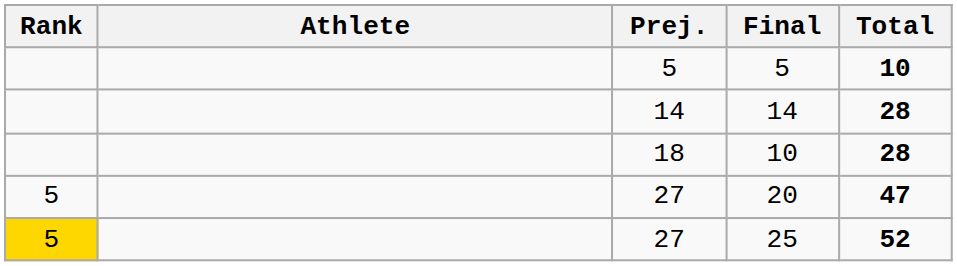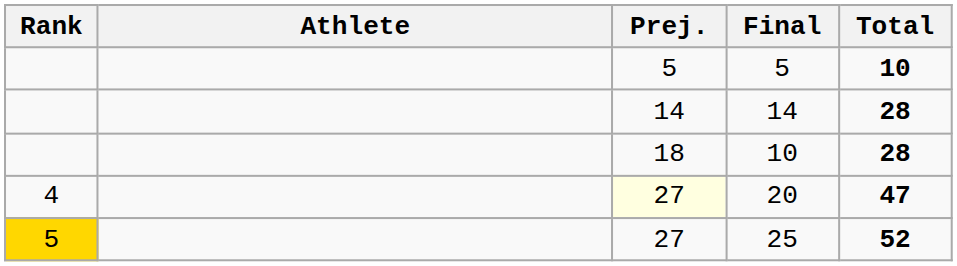 <table class=wikitable style="text-align:center">
 <tr>
 <th width=40>Rank</th>
 <th width=250>Athlete</th>
 <th width=50>Prej.</th>
 <th width=50>Final</th>
 <th width=50>Total</th>
 </tr>
 <tr>
 <td></td>
 <td align=left></td>
 <td>5</td>
 <td>5</td>
 <td><strong>10</strong></td>
 </tr>
 <tr>
 <td></td>
 <td align=left></td>
 <td>14</td>
 <td>14</td>
 <td><strong>28</strong></td>
 </tr>
 <tr>
 <td></td>
 <td align=left></td>
 <td>18</td>
 <td>10</td>
 <td><strong>28</strong></td>
 </tr>
 <tr>
-<td>5</td>
+<td>4</td>
 <td align=left></td>
-<td>27</td>
+<td style="background: lightyellow;">27</td>
 <td>20</td>
 <td><strong>47</strong></td>
 </tr>
 <tr>
 <td style="background: gold;">5</td>
 <td align=left></td>
 <td>27</td>
 <td>25</td>
 <td><strong>52</strong></td>
 </tr>
 </table>
